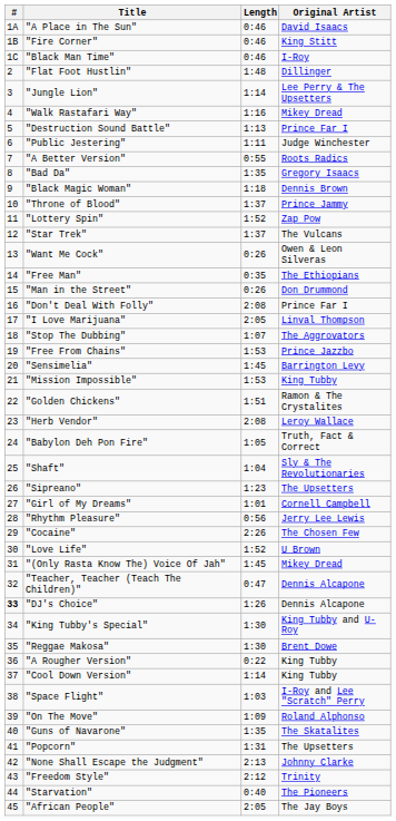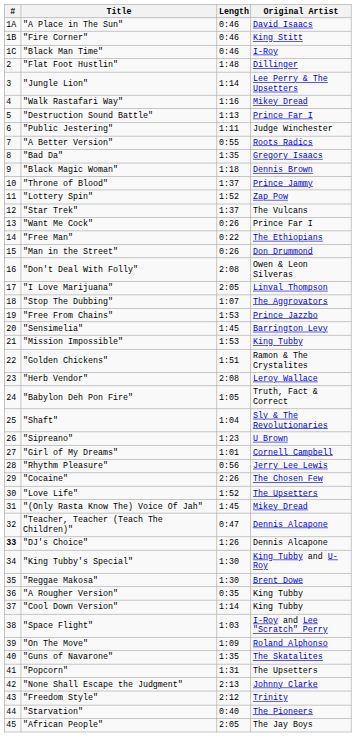 <table class="wikitable">
 <tr>
 <th align="center" width="20">#</th>
 <th align="center" width="300">Title</th>
 <th align="center" width="25">Length</th>
 <th align="center" width="150">Original Artist</th>
 </tr>
 <tr>
 <td>1A</td>
 <td>"A Place in The Sun"</td>
 <td>0:46</td>
 <td><a href='#'>David Isaacs</a></td>
 </tr>
 <tr>
 <td>1B</td>
 <td>"Fire Corner"</td>
 <td>0:46</td>
 <td><a href='#'>King Stitt</a></td>
 </tr>
 <tr>
 <td>1C</td>
 <td>"Black Man Time"</td>
 <td>0:46</td>
 <td><a href='#'>I-Roy</a></td>
 </tr>
 <tr>
 <td>2</td>
 <td>"Flat Foot Hustlin"</td>
 <td>1:48</td>
 <td><a href='#'>Dillinger</a></td>
 </tr>
 <tr>
 <td>3</td>
 <td>"Jungle Lion"</td>
 <td>1:14</td>
 <td><a href='#'>Lee Perry & The Upsetters</a></td>
 </tr>
 <tr>
 <td>4</td>
 <td>"Walk Rastafari Way"</td>
 <td>1:16</td>
 <td><a href='#'>Mikey Dread</a></td>
 </tr>
 <tr>
 <td>5</td>
 <td>"Destruction Sound Battle"</td>
 <td>1:13</td>
 <td><a href='#'>Prince Far I</a></td>
 </tr>
 <tr>
 <td>6</td>
 <td>"Public Jestering"</td>
 <td>1:11</td>
 <td>Judge Winchester</td>
 </tr>
 <tr>
 <td>7</td>
 <td>"A Better Version"</td>
 <td>0:55</td>
 <td><a href='#'>Roots Radics</a></td>
 </tr>
 <tr>
 <td>8</td>
 <td>"Bad Da"</td>
 <td>1:35</td>
 <td><a href='#'>Gregory Isaacs</a></td>
 </tr>
 <tr>
 <td>9</td>
 <td>"Black Magic Woman"</td>
 <td>1:18</td>
 <td><a href='#'>Dennis Brown</a></td>
 </tr>
 <tr>
 <td>10</td>
 <td>"Throne of Blood"</td>
 <td>1:37</td>
 <td><a href='#'>Prince Jammy</a></td>
 </tr>
 <tr>
 <td>11</td>
 <td>"Lottery Spin"</td>
 <td>1:52</td>
 <td><a href='#'>Zap Pow</a></td>
 </tr>
 <tr>
 <td>12</td>
 <td>"Star Trek"</td>
 <td>1:37</td>
 <td>The Vulcans</td>
 </tr>
 <tr>
 <td>13</td>
 <td>"Want Me Cock"</td>
 <td>0:26</td>
-<td>Owen & Leon Silveras</td>
+<td>Prince Far I</td>
 </tr>
 <tr>
 <td>14</td>
 <td>"Free Man"</td>
-<td>0:35</td>
+<td>0:22</td>
 <td><a href='#'>The Ethiopians</a></td>
 </tr>
 <tr>
 <td>15</td>
 <td>"Man in the Street"</td>
 <td>0:26</td>
 <td><a href='#'>Don Drummond</a></td>
 </tr>
 <tr>
 <td>16</td>
 <td>"Don't Deal With Folly"</td>
 <td>2:08</td>
-<td>Prince Far I</td>
+<td>Owen & Leon Silveras</td>
 </tr>
 <tr>
 <td>17</td>
 <td>"I Love Marijuana"</td>
 <td>2:05</td>
 <td><a href='#'>Linval Thompson</a></td>
 </tr>
 <tr>
 <td>18</td>
 <td>"Stop The Dubbing"</td>
 <td>1:07</td>
 <td><a href='#'>The Aggrovators</a></td>
 </tr>
 <tr>
 <td>19</td>
 <td>"Free From Chains"</td>
 <td>1:53</td>
 <td><a href='#'>Prince Jazzbo</a></td>
 </tr>
 <tr>
 <td>20</td>
 <td>"Sensimelia"</td>
 <td>1:45</td>
 <td><a href='#'>Barrington Levy</a></td>
 </tr>
 <tr>
 <td>21</td>
 <td>"Mission Impossible"</td>
 <td>1:53</td>
 <td><a href='#'>King Tubby</a></td>
 </tr>
 <tr>
 <td>22</td>
 <td>"Golden Chickens"</td>
 <td>1:51</td>
 <td>Ramon & The Crystalites</td>
 </tr>
 <tr>
 <td>23</td>
 <td>"Herb Vendor"</td>
 <td>2:08</td>
 <td><a href='#'>Leroy Wallace</a></td>
 </tr>
 <tr>
 <td>24</td>
 <td>"Babylon Deh Pon Fire"</td>
 <td>1:05</td>
 <td>Truth, Fact & Correct</td>
 </tr>
 <tr>
 <td>25</td>
 <td>"Shaft"</td>
 <td>1:04</td>
 <td><a href='#'>Sly & The Revolutionaries</a></td>
 </tr>
 <tr>
 <td>26</td>
 <td>"Sipreano"</td>
 <td>1:23</td>
-<td><a href='#'>The Upsetters</a></td>
+<td><a href='#'>U Brown</a></td>
 </tr>
 <tr>
 <td>27</td>
 <td>"Girl of My Dreams"</td>
 <td>1:01</td>
 <td><a href='#'>Cornell Campbell</a></td>
 </tr>
 <tr>
 <td>28</td>
 <td>"Rhythm Pleasure"</td>
 <td>0:56</td>
 <td><a href='#'>Jerry Lee Lewis</a></td>
 </tr>
 <tr>
 <td>29</td>
 <td>"Cocaine"</td>
 <td>2:26</td>
 <td><a href='#'>The Chosen Few</a></td>
 </tr>
 <tr>
 <td>30</td>
 <td>"Love Life"</td>
 <td>1:52</td>
-<td><a href='#'>U Brown</a></td>
+<td><a href='#'>The Upsetters</a></td>
 </tr>
 <tr>
 <td>31</td>
 <td>"(Only Rasta Know The) Voice Of Jah"</td>
 <td>1:45</td>
 <td><a href='#'>Mikey Dread</a></td>
 </tr>
 <tr>
 <td>32</td>
 <td>"Teacher, Teacher (Teach The Children)"</td>
 <td>0:47</td>
 <td><a href='#'>Dennis Alcapone</a></td>
 </tr>
 <tr>
 <td><strong>33</strong></td>
 <td>"DJ's Choice"</td>
 <td>1:26</td>
 <td>Dennis Alcapone</td>
 </tr>
 <tr>
 <td>34</td>
 <td>"King Tubby's Special"</td>
 <td>1:30</td>
 <td><a href='#'>King Tubby</a> and <a href='#'>U-Roy</a></td>
 </tr>
 <tr>
 <td>35</td>
 <td>"Reggae Makosa"</td>
 <td>1:30</td>
 <td><a href='#'>Brent Dowe</a></td>
 </tr>
 <tr>
 <td>36</td>
 <td>"A Rougher Version"</td>
-<td>0:22</td>
+<td>0:35</td>
 <td>King Tubby</td>
 </tr>
 <tr>
 <td>37</td>
 <td>"Cool Down Version"</td>
 <td>1:14</td>
 <td>King Tubby</td>
 </tr>
 <tr>
 <td>38</td>
 <td>"Space Flight"</td>
 <td>1:03</td>
 <td><a href='#'>I-Roy</a> and <a href='#'>Lee "Scratch" Perry</a></td>
 </tr>
 <tr>
 <td>39</td>
 <td>"On The Move"</td>
 <td>1:09</td>
 <td><a href='#'>Roland Alphonso</a></td>
 </tr>
 <tr>
 <td>40</td>
 <td>"Guns of Navarone"</td>
 <td>1:35</td>
 <td><a href='#'>The Skatalites</a></td>
 </tr>
 <tr>
 <td>41</td>
 <td>"Popcorn"</td>
 <td>1:31</td>
 <td>The Upsetters</td>
 </tr>
 <tr>
 <td>42</td>
 <td>"None Shall Escape the Judgment"</td>
 <td>2:13</td>
 <td><a href='#'>Johnny Clarke</a></td>
 </tr>
 <tr>
 <td>43</td>
 <td>"Freedom Style"</td>
 <td>2:12</td>
 <td><a href='#'>Trinity</a></td>
 </tr>
 <tr>
 <td>44</td>
 <td>"Starvation"</td>
 <td>0:40</td>
 <td><a href='#'>The Pioneers</a></td>
 </tr>
 <tr>
 <td>45</td>
 <td>"African People"</td>
 <td>2:05</td>
 <td>The Jay Boys</td>
 </tr>
 </table>
